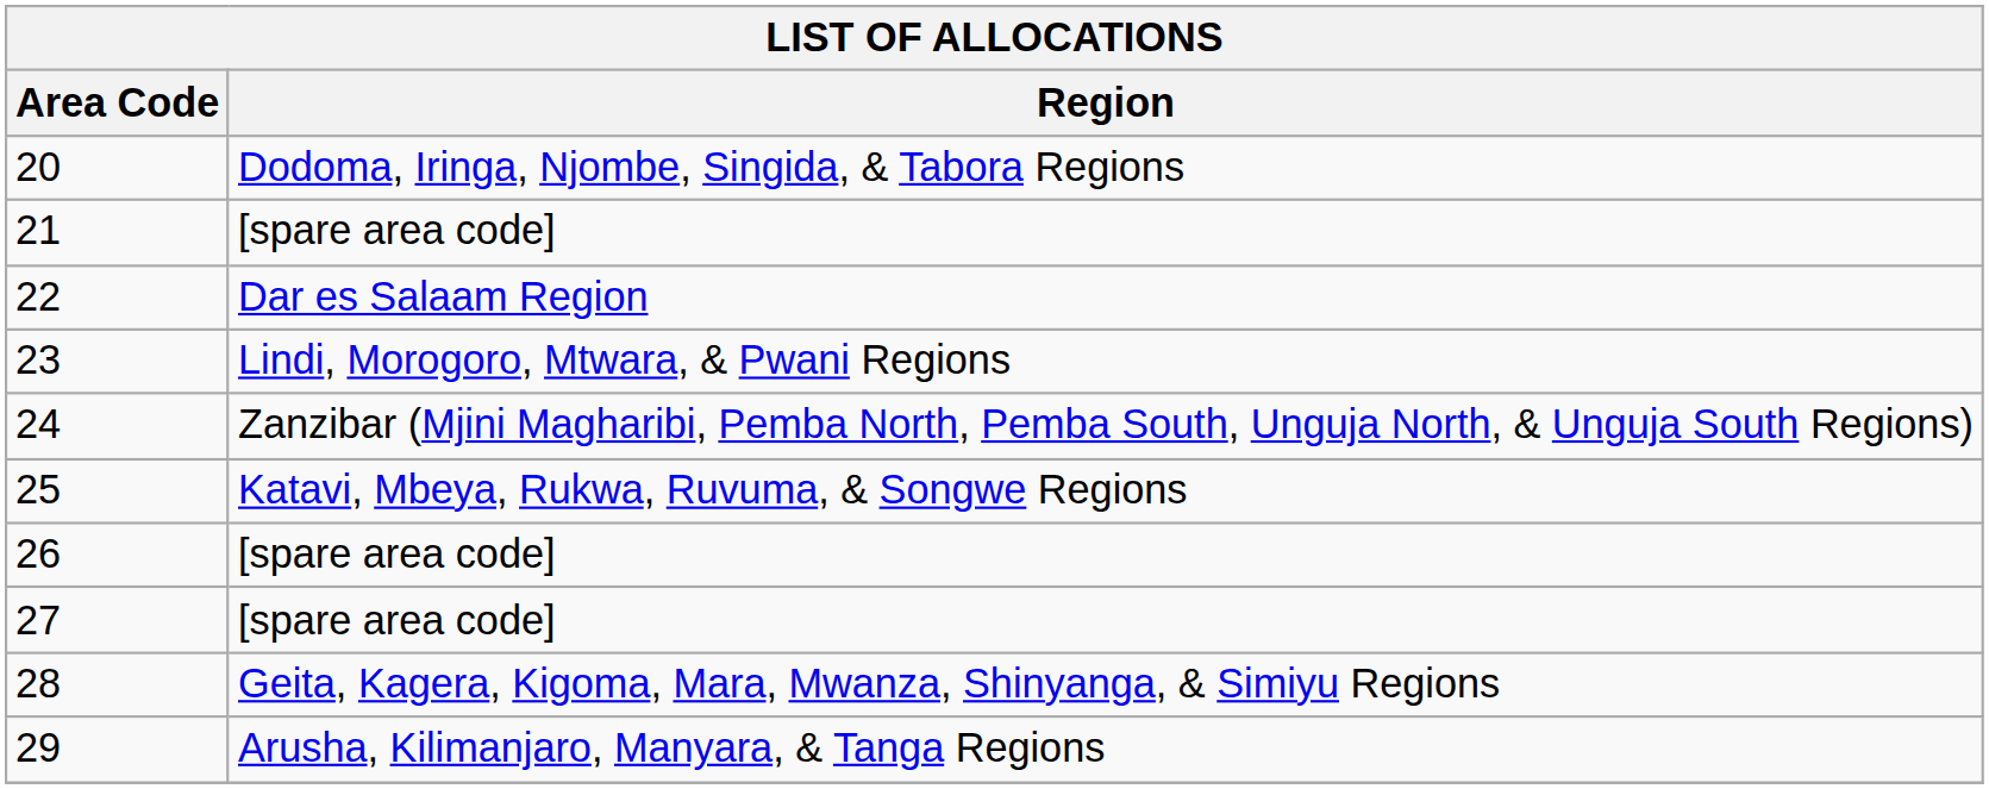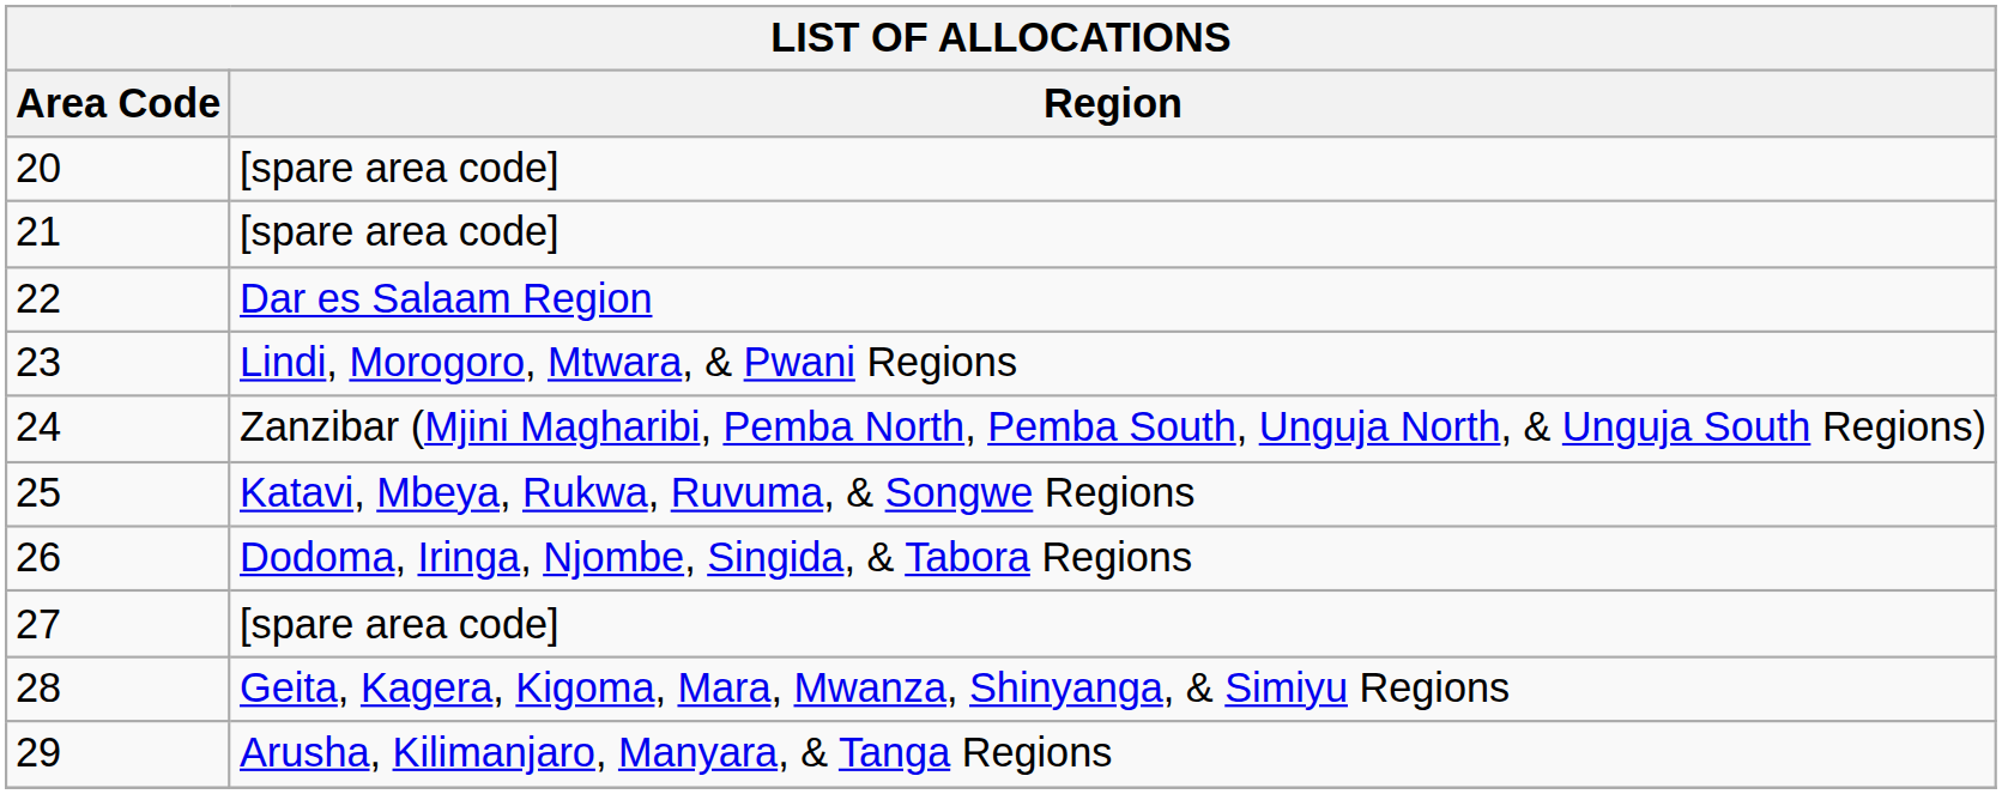 <table class="wikitable" border=1>
 <tr>
 <th colspan="2">LIST OF ALLOCATIONS</th>
 </tr>
 <tr>
 <th>Area Code</th>
 <th>Region</th>
 </tr>
 <tr>
 <td>20</td>
-<td><a href='#'>Dodoma</a>, <a href='#'>Iringa</a>, <a href='#'>Njombe</a>, <a href='#'>Singida</a>, & <a href='#'>Tabora</a> Regions</td>
+<td>[spare area code]</td>
 </tr>
 <tr>
 <td>21</td>
 <td>[spare area code]</td>
 </tr>
 <tr>
 <td>22</td>
 <td><a href='#'>Dar es Salaam Region</a></td>
 </tr>
 <tr>
 <td>23</td>
 <td><a href='#'>Lindi</a>, <a href='#'>Morogoro</a>, <a href='#'>Mtwara</a>, & <a href='#'>Pwani</a> Regions</td>
 </tr>
 <tr>
 <td>24</td>
 <td>Zanzibar (<a href='#'>Mjini Magharibi</a>, <a href='#'>Pemba North</a>, <a href='#'>Pemba South</a>, <a href='#'>Unguja North</a>, & <a href='#'>Unguja South</a> Regions)</td>
 </tr>
 <tr>
 <td>25</td>
 <td><a href='#'>Katavi</a>, <a href='#'>Mbeya</a>, <a href='#'>Rukwa</a>, <a href='#'>Ruvuma</a>, & <a href='#'>Songwe</a> Regions</td>
 </tr>
 <tr>
 <td>26</td>
-<td>[spare area code]</td>
+<td><a href='#'>Dodoma</a>, <a href='#'>Iringa</a>, <a href='#'>Njombe</a>, <a href='#'>Singida</a>, & <a href='#'>Tabora</a> Regions</td>
 </tr>
 <tr>
 <td>27</td>
 <td>[spare area code]</td>
 </tr>
 <tr>
 <td>28</td>
 <td><a href='#'>Geita</a>, <a href='#'>Kagera</a>, <a href='#'>Kigoma</a>, <a href='#'>Mara</a>, <a href='#'>Mwanza</a>, <a href='#'>Shinyanga</a>, & <a href='#'>Simiyu</a> Regions</td>
 </tr>
 <tr>
 <td>29</td>
 <td><a href='#'>Arusha</a>, <a href='#'>Kilimanjaro</a>, <a href='#'>Manyara</a>, & <a href='#'>Tanga</a> Regions</td>
 </tr>
 <tr>
 </tr>
 </table>
